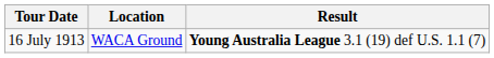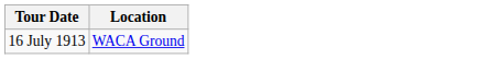 <table class="wikitable" style="font-size: 95%;">
 <tr>
 <th>Tour Date</th>
 <th>Location</th>
-<th>Result</th>
 </tr>
 <tr>
 <td>16 July 1913</td>
 <td><a href='#'>WACA Ground</a></td>
-<td><strong>Young Australia League</strong> 3.1 (19) def U.S. 1.1 (7) </td>
 </tr>
 </table>
